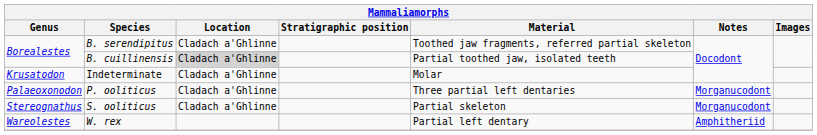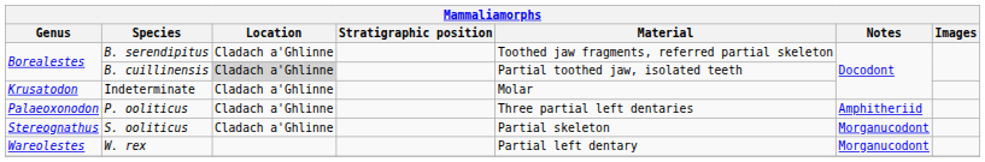 <table class="wikitable" align="center">
 <tr>
 <th colspan="7" align="center"><a href='#'>Mammaliamorphs</a></th>
 </tr>
 <tr>
 <th>Genus</th>
 <th>Species</th>
 <th>Location</th>
 <th>Stratigraphic position</th>
 <th>Material</th>
 <th>Notes</th>
 <th>Images</th>
 </tr>
 <tr>
 <td rowspan="2"><em><a href='#'>Borealestes</a></em></td>
 <td><em>B. serendipitus</em></td>
 <td>Cladach a'Ghlinne</td>
 <td></td>
 <td>Toothed jaw fragments, referred partial skeleton</td>
 <td rowspan="3"><a href='#'>Docodont</a></td>
 <td rowspan="2"></td>
 </tr>
 <tr>
 <td><em>B. cuillinensis</em></td>
 <td style="background: lightgrey;">Cladach a'Ghlinne</td>
 <td></td>
 <td>Partial toothed jaw, isolated teeth</td>
 </tr>
 <tr>
 <td><em><a href='#'>Krusatodon</a></em></td>
 <td>Indeterminate</td>
 <td>Cladach a'Ghlinne</td>
 <td></td>
 <td>Molar</td>
 <td></td>
 </tr>
 <tr>
 <td><em><a href='#'>Palaeoxonodon</a></em></td>
 <td><em>P. ooliticus</em></td>
 <td>Cladach a'Ghlinne</td>
 <td></td>
 <td>Three partial left dentaries</td>
-<td><a href='#'>Morganucodont</a></td>
+<td><a href='#'>Amphitheriid</a></td>
 <td></td>
 </tr>
 <tr>
 <td><em><a href='#'>Stereognathus</a></em></td>
 <td><em>S. ooliticus</em></td>
 <td>Cladach a'Ghlinne</td>
 <td></td>
 <td>Partial skeleton</td>
 <td><a href='#'>Morganucodont</a></td>
 <td></td>
 </tr>
 <tr>
 <td><em><a href='#'>Wareolestes</a></em></td>
 <td><em>W. rex</em></td>
 <td></td>
 <td></td>
 <td>Partial left dentary</td>
-<td><a href='#'>Amphitheriid</a></td>
+<td><a href='#'>Morganucodont</a></td>
 <td></td>
 </tr>
 <tr>
 </tr>
 </table>
